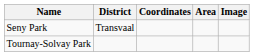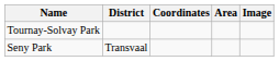 <table class="wikitable sortable">
 <tr>
 <th>Name</th>
 <th>District</th>
 <th>Coordinates</th>
 <th>Area</th>
 <th>Image</th>
 </tr>
 <tr>
+<td>Tournay-Solvay Park</td>
+<td></td>
+<td></td>
+<td></td>
+<td></td>
+</tr>
+<tr>
 <td>Seny Park</td>
 <td>Transvaal</td>
 <td></td>
 <td></td>
 <td></td>
 </tr>
-<tr>
-<td>Tournay-Solvay Park</td>
-<td></td>
-<td></td>
-<td></td>
-<td></td>
-</tr>
 </table>
